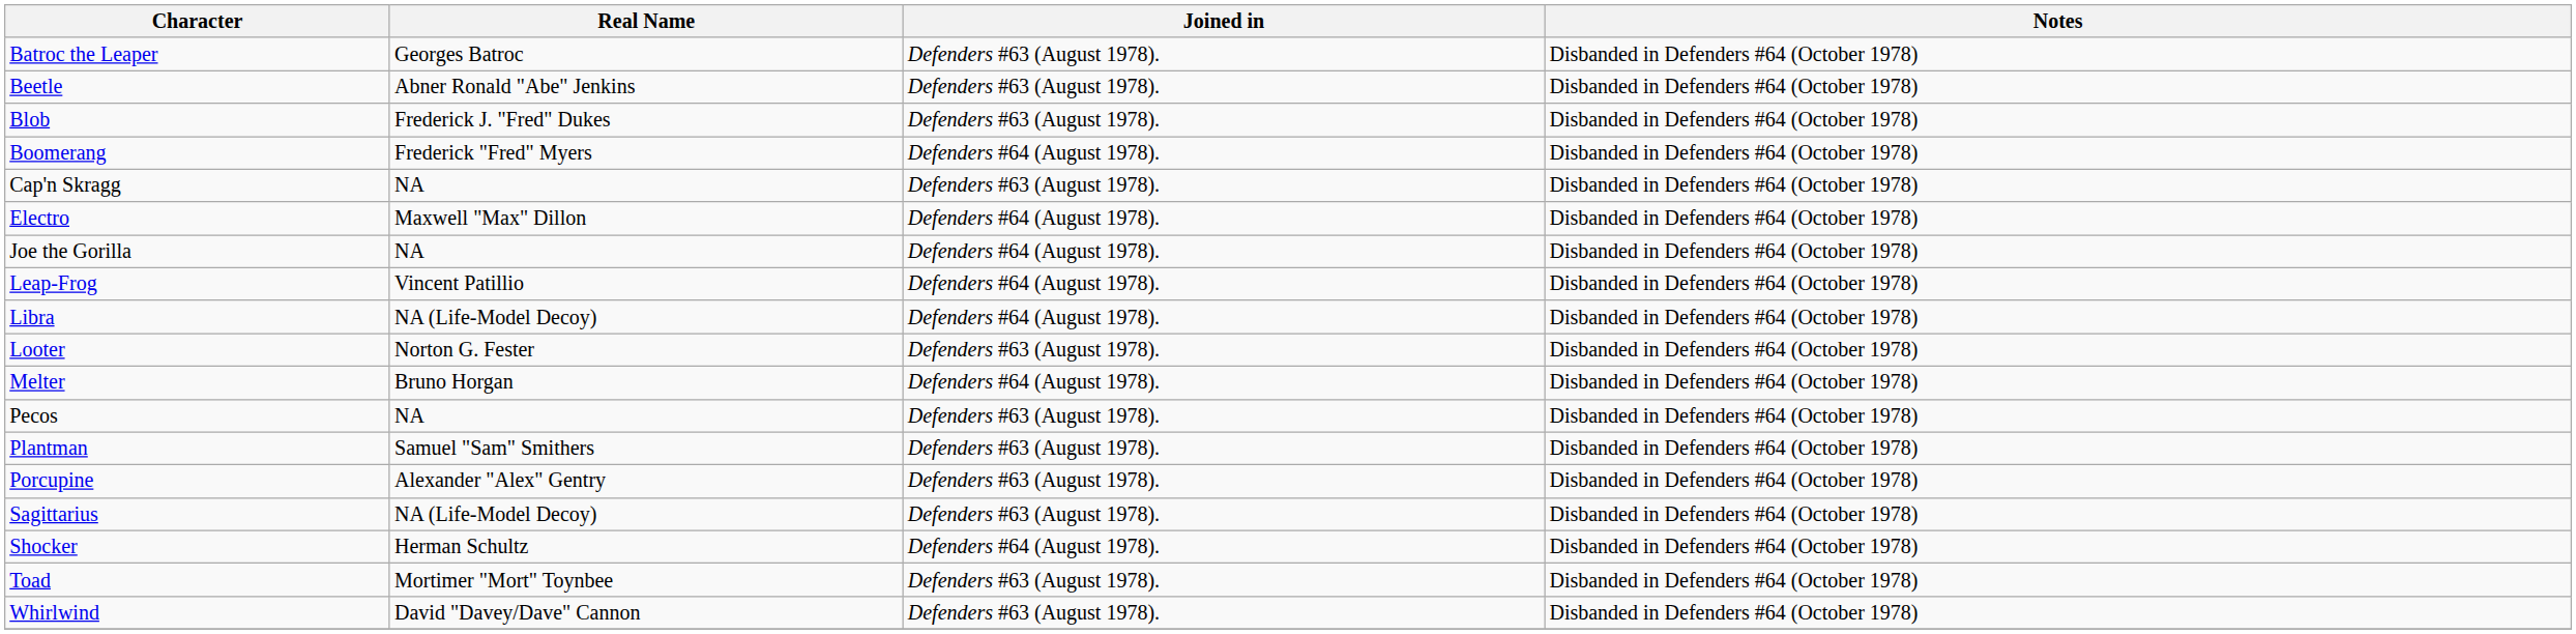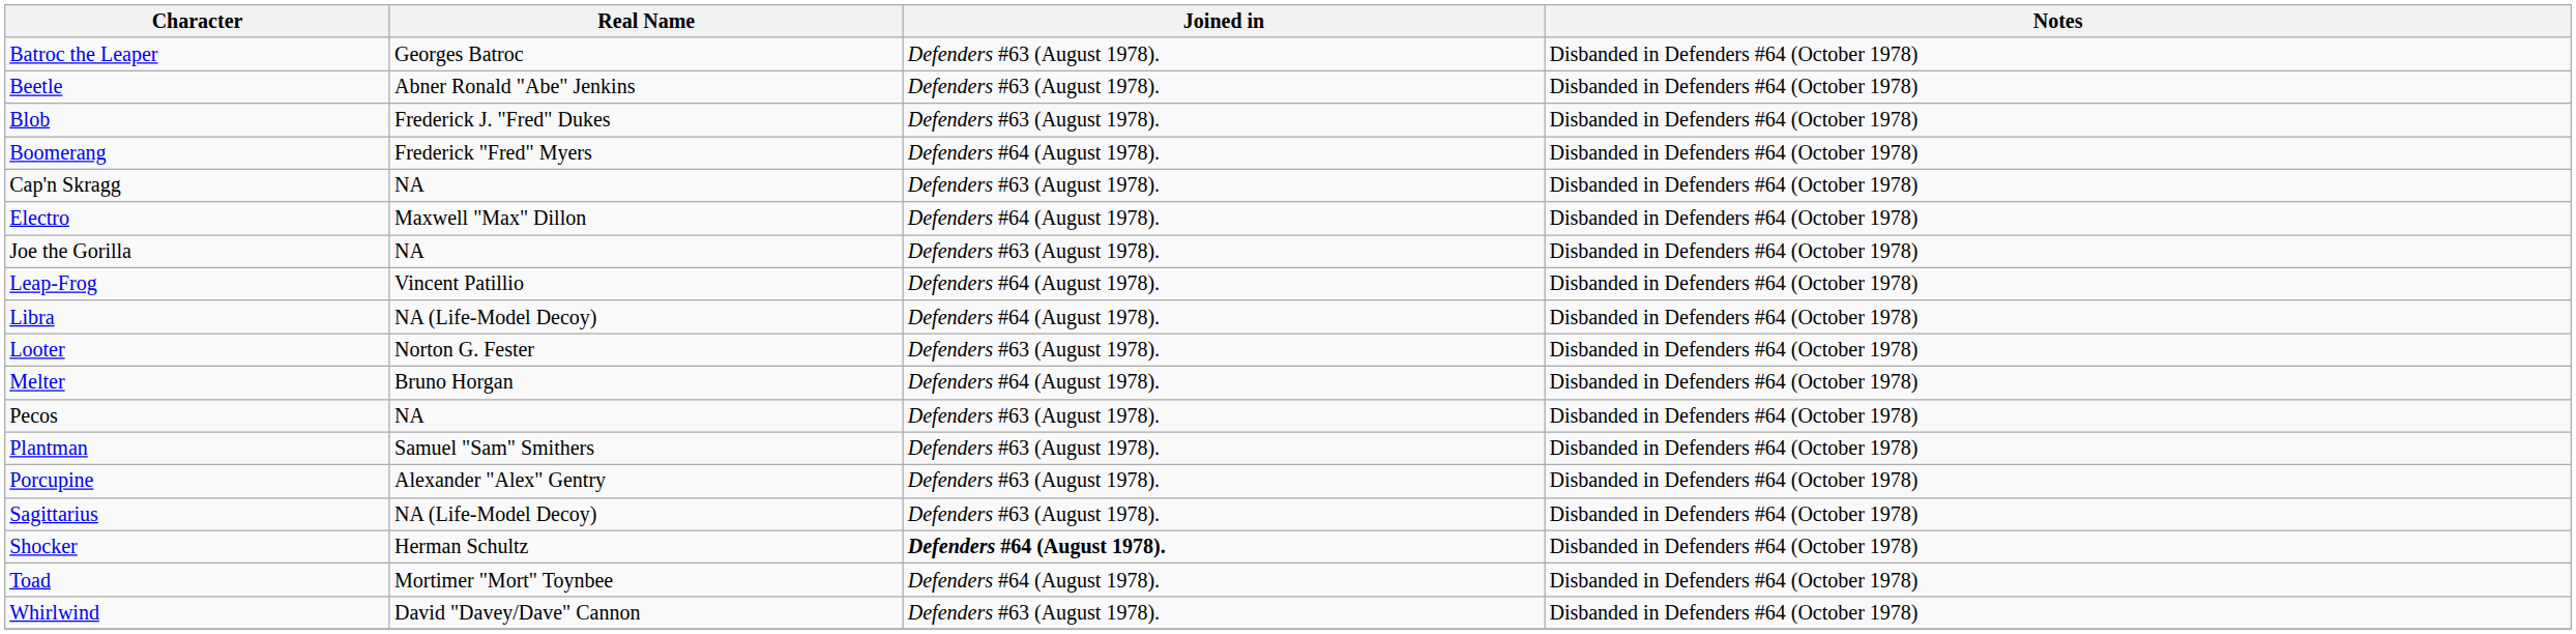 <table class="wikitable" style="width:100%;">
 <tr>
 <th width=15%>Character</th>
 <th width=20%>Real Name</th>
 <th width=25%>Joined in</th>
 <th width=40%>Notes</th>
 </tr>
 <tr>
 <td><a href='#'>Batroc the Leaper</a></td>
 <td>Georges Batroc</td>
 <td><em>Defenders</em> #63 (August 1978).</td>
 <td>Disbanded in Defenders #64 (October 1978)</td>
 </tr>
 <tr>
 <td><a href='#'>Beetle</a></td>
 <td>Abner Ronald "Abe" Jenkins</td>
 <td><em>Defenders</em> #63 (August 1978).</td>
 <td>Disbanded in Defenders #64 (October 1978)</td>
 </tr>
 <tr>
 <td><a href='#'>Blob</a></td>
 <td>Frederick J. "Fred" Dukes</td>
 <td><em>Defenders</em> #63 (August 1978).</td>
 <td>Disbanded in Defenders #64 (October 1978)</td>
 </tr>
 <tr>
 <td><a href='#'>Boomerang</a></td>
 <td>Frederick "Fred" Myers</td>
 <td><em>Defenders</em> #64 (August 1978).</td>
 <td>Disbanded in Defenders #64 (October 1978)</td>
 </tr>
 <tr>
 <td>Cap'n Skragg</td>
 <td>NA</td>
 <td><em>Defenders</em> #63 (August 1978).</td>
 <td>Disbanded in Defenders #64 (October 1978)</td>
 </tr>
 <tr>
 <td><a href='#'>Electro</a></td>
 <td>Maxwell "Max" Dillon</td>
 <td><em>Defenders</em> #64 (August 1978).</td>
 <td>Disbanded in Defenders #64 (October 1978)</td>
 </tr>
 <tr>
 <td>Joe the Gorilla</td>
 <td>NA</td>
-<td><em>Defenders</em> #64 (August 1978).</td>
+<td><em>Defenders</em> #63 (August 1978).</td>
 <td>Disbanded in Defenders #64 (October 1978)</td>
 </tr>
 <tr>
 <td><a href='#'>Leap-Frog</a></td>
 <td>Vincent Patillio</td>
 <td><em>Defenders</em> #64 (August 1978).</td>
 <td>Disbanded in Defenders #64 (October 1978)</td>
 </tr>
 <tr>
 <td><a href='#'>Libra</a></td>
 <td>NA (Life-Model Decoy)</td>
 <td><em>Defenders</em> #64 (August 1978).</td>
 <td>Disbanded in Defenders #64 (October 1978)</td>
 </tr>
 <tr>
 <td><a href='#'>Looter</a></td>
 <td>Norton G. Fester</td>
 <td><em>Defenders</em> #63 (August 1978).</td>
 <td>Disbanded in Defenders #64 (October 1978)</td>
 </tr>
 <tr>
 <td><a href='#'>Melter</a></td>
 <td>Bruno Horgan</td>
 <td><em>Defenders</em> #64 (August 1978).</td>
 <td>Disbanded in Defenders #64 (October 1978)</td>
 </tr>
 <tr>
 <td>Pecos</td>
 <td>NA</td>
 <td><em>Defenders</em> #63 (August 1978).</td>
 <td>Disbanded in Defenders #64 (October 1978)</td>
 </tr>
 <tr>
 <td><a href='#'>Plantman</a></td>
 <td>Samuel "Sam" Smithers</td>
 <td><em>Defenders</em> #63 (August 1978).</td>
 <td>Disbanded in Defenders #64 (October 1978)</td>
 </tr>
 <tr>
 <td><a href='#'>Porcupine</a></td>
 <td>Alexander "Alex" Gentry</td>
 <td><em>Defenders</em> #63 (August 1978).</td>
 <td>Disbanded in Defenders #64 (October 1978)</td>
 </tr>
 <tr>
 <td><a href='#'>Sagittarius</a></td>
 <td>NA (Life-Model Decoy)</td>
 <td><em>Defenders</em> #63 (August 1978).</td>
 <td>Disbanded in Defenders #64 (October 1978)</td>
 </tr>
 <tr>
 <td><a href='#'>Shocker</a></td>
 <td>Herman Schultz</td>
-<td><em>Defenders</em> #64 (August 1978).</td>
+<td><strong><em>Defenders</em> #64 (August 1978).</strong></td>
 <td>Disbanded in Defenders #64 (October 1978)</td>
 </tr>
 <tr>
 <td><a href='#'>Toad</a></td>
 <td>Mortimer "Mort" Toynbee</td>
-<td><em>Defenders</em> #63 (August 1978).</td>
+<td><em>Defenders</em> #64 (August 1978).</td>
 <td>Disbanded in Defenders #64 (October 1978)</td>
 </tr>
 <tr>
 <td><a href='#'>Whirlwind</a></td>
 <td>David "Davey/Dave" Cannon</td>
 <td><em>Defenders</em> #63 (August 1978).</td>
 <td>Disbanded in Defenders #64 (October 1978)</td>
 </tr>
 <tr>
 </tr>
 </table>
